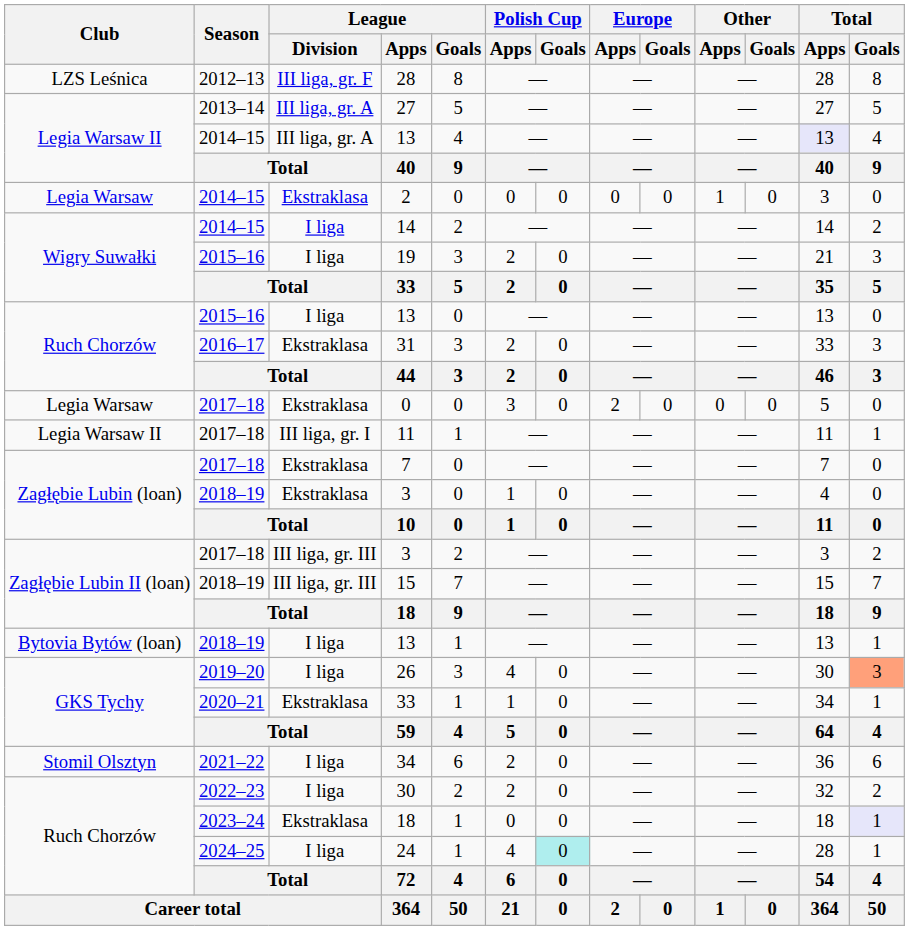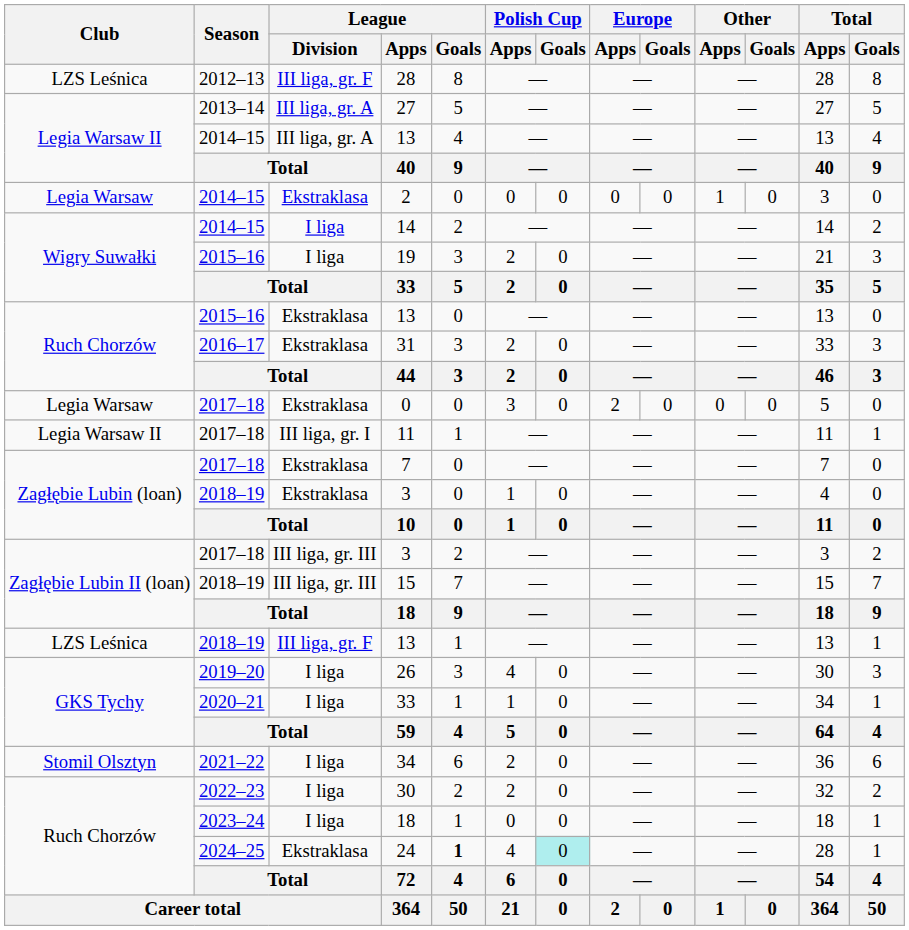 <table class="wikitable" style="text-align: center;">
 <tr>
 <th rowspan="2">Club</th>
 <th rowspan="2">Season</th>
 <th colspan="3">League</th>
 <th colspan="2"><a href='#'>Polish Cup</a></th>
 <th colspan="2"><a href='#'>Europe</a></th>
 <th colspan="2">Other</th>
 <th colspan="2">Total</th>
 </tr>
 <tr>
 <th>Division</th>
 <th>Apps</th>
 <th>Goals</th>
 <th>Apps</th>
 <th>Goals</th>
 <th>Apps</th>
 <th>Goals</th>
 <th>Apps</th>
 <th>Goals</th>
 <th>Apps</th>
 <th>Goals</th>
 </tr>
 <tr>
 <td>LZS Leśnica</td>
 <td>2012–13</td>
 <td><a href='#'>III liga, gr. F</a></td>
 <td>28</td>
 <td>8</td>
 <td colspan="2">—</td>
 <td colspan="2">—</td>
 <td colspan="2">—</td>
 <td>28</td>
 <td>8</td>
 </tr>
 <tr>
 <td rowspan="3"><a href='#'>Legia Warsaw II</a></td>
 <td>2013–14</td>
 <td><a href='#'>III liga, gr. A</a></td>
 <td>27</td>
 <td>5</td>
 <td colspan="2">—</td>
 <td colspan="2">—</td>
 <td colspan="2">—</td>
 <td>27</td>
 <td>5</td>
 </tr>
 <tr>
 <td>2014–15</td>
 <td>III liga, gr. A</td>
 <td>13</td>
 <td>4</td>
 <td colspan="2">—</td>
 <td colspan="2">—</td>
 <td colspan="2">—</td>
-<td style="background: lavender;">13</td>
+<td>13</td>
 <td>4</td>
 </tr>
 <tr>
 <th colspan="2">Total</th>
 <th>40</th>
 <th>9</th>
 <th colspan="2">—</th>
 <th colspan="2">—</th>
 <th colspan="2">—</th>
 <th>40</th>
 <th>9</th>
 </tr>
 <tr>
 <td rowspan="1"><a href='#'>Legia Warsaw</a></td>
 <td><a href='#'>2014–15</a></td>
 <td><a href='#'>Ekstraklasa</a></td>
 <td>2</td>
 <td>0</td>
 <td>0</td>
 <td>0</td>
 <td>0</td>
 <td>0</td>
 <td>1</td>
 <td>0</td>
 <td>3</td>
 <td>0</td>
 </tr>
 <tr>
 <td rowspan="3"><a href='#'>Wigry Suwałki</a></td>
 <td><a href='#'>2014–15</a></td>
 <td><a href='#'>I liga</a></td>
 <td>14</td>
 <td>2</td>
 <td colspan="2">—</td>
 <td colspan="2">—</td>
 <td colspan="2">—</td>
 <td>14</td>
 <td>2</td>
 </tr>
 <tr>
 <td><a href='#'>2015–16</a></td>
 <td>I liga</td>
 <td>19</td>
 <td>3</td>
 <td>2</td>
 <td>0</td>
 <td colspan="2">—</td>
 <td colspan="2">—</td>
 <td>21</td>
 <td>3</td>
 </tr>
 <tr>
 <th colspan="2">Total</th>
 <th>33</th>
 <th>5</th>
 <th>2</th>
 <th>0</th>
 <th colspan="2">—</th>
 <th colspan="2">—</th>
 <th>35</th>
 <th>5</th>
 </tr>
 <tr>
 <td rowspan="3"><a href='#'>Ruch Chorzów</a></td>
 <td><a href='#'>2015–16</a></td>
-<td>I liga</td>
+<td>Ekstraklasa</td>
 <td>13</td>
 <td>0</td>
 <td colspan="2">—</td>
 <td colspan="2">—</td>
 <td colspan="2">—</td>
 <td>13</td>
 <td>0</td>
 </tr>
 <tr>
 <td><a href='#'>2016–17</a></td>
 <td>Ekstraklasa</td>
 <td>31</td>
 <td>3</td>
 <td>2</td>
 <td>0</td>
 <td colspan="2">—</td>
 <td colspan="2">—</td>
 <td>33</td>
 <td>3</td>
 </tr>
 <tr>
 <th colspan="2">Total</th>
 <th>44</th>
 <th>3</th>
 <th>2</th>
 <th>0</th>
 <th colspan="2">—</th>
 <th colspan="2">—</th>
 <th>46</th>
 <th>3</th>
 </tr>
 <tr>
 <td>Legia Warsaw</td>
 <td><a href='#'>2017–18</a></td>
 <td>Ekstraklasa</td>
 <td>0</td>
 <td>0</td>
 <td>3</td>
 <td>0</td>
 <td>2</td>
 <td>0</td>
 <td>0</td>
 <td>0</td>
 <td>5</td>
 <td>0</td>
 </tr>
 <tr>
 <td>Legia Warsaw II</td>
 <td>2017–18</td>
 <td>III liga, gr. I</td>
 <td>11</td>
 <td>1</td>
 <td colspan="2">—</td>
 <td colspan="2">—</td>
 <td colspan="2">—</td>
 <td>11</td>
 <td>1</td>
 </tr>
 <tr>
 <td rowspan="3"><a href='#'>Zagłębie Lubin</a> (loan)</td>
 <td><a href='#'>2017–18</a></td>
 <td>Ekstraklasa</td>
 <td>7</td>
 <td>0</td>
 <td colspan="2">—</td>
 <td colspan="2">—</td>
 <td colspan="2">—</td>
 <td>7</td>
 <td>0</td>
 </tr>
 <tr>
 <td><a href='#'>2018–19</a></td>
 <td>Ekstraklasa</td>
 <td>3</td>
 <td>0</td>
 <td>1</td>
 <td>0</td>
 <td colspan="2">—</td>
 <td colspan="2">—</td>
 <td>4</td>
 <td>0</td>
 </tr>
 <tr>
 <th colspan="2">Total</th>
 <th>10</th>
 <th>0</th>
 <th>1</th>
 <th>0</th>
 <th colspan="2">—</th>
 <th colspan="2">—</th>
 <th>11</th>
 <th>0</th>
 </tr>
 <tr>
 <td rowspan="3"><a href='#'>Zagłębie Lubin II</a> (loan)</td>
 <td>2017–18</td>
 <td>III liga, gr. III</td>
 <td>3</td>
 <td>2</td>
 <td colspan="2">—</td>
 <td colspan="2">—</td>
 <td colspan="2">—</td>
 <td>3</td>
 <td>2</td>
 </tr>
 <tr>
 <td>2018–19</td>
 <td>III liga, gr. III</td>
 <td>15</td>
 <td>7</td>
 <td colspan="2">—</td>
 <td colspan="2">—</td>
 <td colspan="2">—</td>
 <td>15</td>
 <td>7</td>
 </tr>
 <tr>
 <th colspan="2">Total</th>
 <th>18</th>
 <th>9</th>
 <th colspan="2">—</th>
 <th colspan="2">—</th>
 <th colspan="2">—</th>
 <th>18</th>
 <th>9</th>
 </tr>
 <tr>
-<td><a href='#'>Bytovia Bytów</a> (loan)</td>
+<td>LZS Leśnica</td>
 <td><a href='#'>2018–19</a></td>
-<td>I liga</td>
+<td><a href='#'>III liga, gr. F</a></td>
 <td>13</td>
 <td>1</td>
 <td colspan="2">—</td>
 <td colspan="2">—</td>
 <td colspan="2">—</td>
 <td>13</td>
 <td>1</td>
 </tr>
 <tr>
 <td rowspan="3"><a href='#'>GKS Tychy</a></td>
 <td><a href='#'>2019–20</a></td>
 <td>I liga</td>
 <td>26</td>
 <td>3</td>
 <td>4</td>
 <td>0</td>
 <td colspan="2">—</td>
 <td colspan="2">—</td>
 <td>30</td>
-<td style="background: lightsalmon;">3</td>
+<td>3</td>
 </tr>
 <tr>
 <td><a href='#'>2020–21</a></td>
-<td>Ekstraklasa</td>
+<td>I liga</td>
 <td>33</td>
 <td>1</td>
 <td>1</td>
 <td>0</td>
 <td colspan="2">—</td>
 <td colspan="2">—</td>
 <td>34</td>
 <td>1</td>
 </tr>
 <tr>
 <th colspan="2">Total</th>
 <th>59</th>
 <th>4</th>
 <th>5</th>
 <th>0</th>
 <th colspan="2">—</th>
 <th colspan="2">—</th>
 <th>64</th>
 <th>4</th>
 </tr>
 <tr>
 <td><a href='#'>Stomil Olsztyn</a></td>
 <td><a href='#'>2021–22</a></td>
 <td>I liga</td>
 <td>34</td>
 <td>6</td>
 <td>2</td>
 <td>0</td>
 <td colspan="2">—</td>
 <td colspan="2">—</td>
 <td>36</td>
 <td>6</td>
 </tr>
 <tr>
 <td rowspan="4">Ruch Chorzów</td>
 <td><a href='#'>2022–23</a></td>
 <td>I liga</td>
 <td>30</td>
 <td>2</td>
 <td>2</td>
 <td>0</td>
 <td colspan="2">—</td>
 <td colspan="2">—</td>
 <td>32</td>
 <td>2</td>
 </tr>
 <tr>
 <td><a href='#'>2023–24</a></td>
-<td>Ekstraklasa</td>
+<td>I liga</td>
 <td>18</td>
 <td>1</td>
 <td>0</td>
 <td>0</td>
 <td colspan="2">—</td>
 <td colspan="2">—</td>
 <td>18</td>
-<td style="background: lavender;">1</td>
+<td>1</td>
 </tr>
 <tr>
 <td><a href='#'>2024–25</a></td>
-<td>I liga</td>
+<td>Ekstraklasa</td>
 <td>24</td>
-<td>1</td>
+<td><strong>1</strong></td>
 <td>4</td>
 <td style="background: paleturquoise;">0</td>
 <td colspan="2">—</td>
 <td colspan="2">—</td>
 <td>28</td>
 <td>1</td>
 </tr>
 <tr>
 <th colspan="2">Total</th>
 <th>72</th>
 <th>4</th>
 <th>6</th>
 <th>0</th>
 <th colspan="2">—</th>
 <th colspan="2">—</th>
 <th>54</th>
 <th>4</th>
 </tr>
 <tr>
 <th colspan="3">Career total</th>
 <th>364</th>
 <th>50</th>
 <th>21</th>
 <th>0</th>
 <th>2</th>
 <th>0</th>
 <th>1</th>
 <th>0</th>
 <th>364</th>
 <th>50</th>
 </tr>
 </table>
